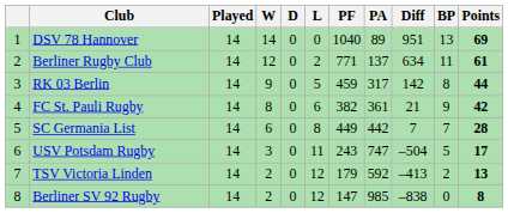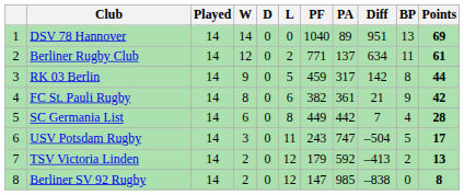 <table class="wikitable" style="text-align: center;">
 <tr>
 <th bgcolor="#efefef" width="20"></th>
 <th bgcolor="#efefef" width="195">Club</th>
 <th bgcolor="#efefef" width="20">Played</th>
 <th bgcolor="#efefef" width="20">W</th>
 <th bgcolor="#efefef" width="20">D</th>
 <th bgcolor="#efefef" width="20">L</th>
 <th bgcolor="#efefef" width="20">PF</th>
 <th bgcolor="#efefef" width="20">PA</th>
 <th bgcolor="#efefef" width="40">Diff</th>
 <th bgcolor="#efefef" width="20">BP</th>
 <th bgcolor="#efefef" width="20">Points</th>
 </tr>
 <tr bgcolor=#ACE1AF align=center>
 <td>1</td>
 <td align=left><a href='#'>DSV 78 Hannover</a></td>
 <td>14</td>
 <td>14</td>
 <td>0</td>
 <td>0</td>
 <td>1040</td>
 <td>89</td>
 <td>951</td>
 <td>13</td>
 <td><strong>69</strong></td>
 </tr>
 <tr bgcolor=#ACE1AF align=center>
 <td>2</td>
 <td align=left><a href='#'>Berliner Rugby Club</a></td>
 <td>14</td>
 <td>12</td>
 <td>0</td>
 <td>2</td>
 <td>771</td>
 <td>137</td>
 <td>634</td>
 <td>11</td>
 <td><strong>61</strong></td>
 </tr>
 <tr bgcolor=#ACE1AF align=center>
 <td>3</td>
 <td align=left><a href='#'>RK 03 Berlin</a></td>
 <td>14</td>
 <td>9</td>
 <td>0</td>
 <td>5</td>
 <td>459</td>
 <td>317</td>
 <td>142</td>
 <td>8</td>
 <td><strong>44</strong></td>
 </tr>
 <tr bgcolor=#ACE1AF align=center>
 <td>4</td>
 <td align=left><a href='#'>FC St. Pauli Rugby</a></td>
 <td>14</td>
 <td>8</td>
 <td>0</td>
 <td>6</td>
 <td>382</td>
 <td>361</td>
 <td>21</td>
 <td>9</td>
 <td><strong>42</strong></td>
 </tr>
 <tr bgcolor=#ACE1AF align=center>
 <td>5</td>
 <td align=left><a href='#'>SC Germania List</a></td>
 <td>14</td>
 <td>6</td>
 <td>0</td>
 <td>8</td>
 <td>449</td>
 <td>442</td>
 <td>7</td>
-<td>7</td>
+<td>4</td>
 <td><strong>28</strong></td>
 </tr>
 <tr bgcolor=#ACE1AF align=center>
 <td>6</td>
 <td align=left><a href='#'>USV Potsdam Rugby</a></td>
 <td>14</td>
 <td>3</td>
 <td>0</td>
 <td>11</td>
 <td>243</td>
 <td>747</td>
 <td>–504</td>
 <td>5</td>
 <td><strong>17</strong></td>
 </tr>
 <tr bgcolor=#ACE1AF align=center>
 <td>7</td>
 <td align=left><a href='#'>TSV Victoria Linden</a></td>
 <td>14</td>
 <td>2</td>
 <td>0</td>
 <td>12</td>
 <td>179</td>
 <td>592</td>
 <td>–413</td>
 <td>2</td>
 <td><strong>13</strong></td>
 </tr>
 <tr bgcolor=#ACE1AF align=center>
 <td>8</td>
 <td align=left><a href='#'>Berliner SV 92 Rugby</a></td>
 <td>14</td>
 <td>2</td>
 <td>0</td>
 <td>12</td>
 <td>147</td>
 <td>985</td>
 <td>–838</td>
 <td>0</td>
 <td><strong>8</strong></td>
 </tr>
 </table>
